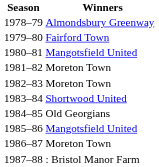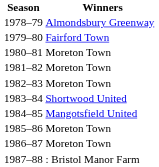 <table>
 <tr>
 <th>Season</th>
 <th>  Winners</th>
 </tr>
 <tr>
 <td>1978–79</td>
 <td><a href='#'>Almondsbury Greenway</a></td>
 </tr>
 <tr>
 <td>1979–80</td>
 <td><a href='#'>Fairford Town</a></td>
 </tr>
 <tr>
 <td>1980–81</td>
-<td><a href='#'>Mangotsfield United</a></td>
+<td>Moreton Town</td>
 </tr>
 <tr>
 <td>1981–82</td>
 <td>Moreton Town</td>
 </tr>
 <tr>
 <td>1982–83</td>
 <td>Moreton Town</td>
 </tr>
 <tr>
 <td>1983–84</td>
 <td><a href='#'>Shortwood United</a></td>
 </tr>
 <tr>
 <td>1984–85</td>
-<td>Old Georgians</td>
+<td><a href='#'>Mangotsfield United</a></td>
 </tr>
 <tr>
 <td>1985–86</td>
-<td><a href='#'>Mangotsfield United</a></td>
+<td>Moreton Town</td>
 </tr>
 <tr>
 <td>1986–87</td>
 <td>Moreton Town</td>
 </tr>
 <tr>
 <td>1987–88</td>
 <td>: Bristol Manor Farm</td>
 </tr>
 </table>
